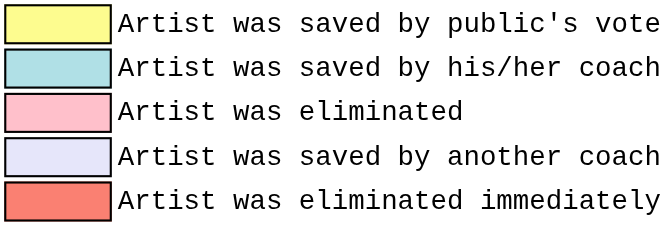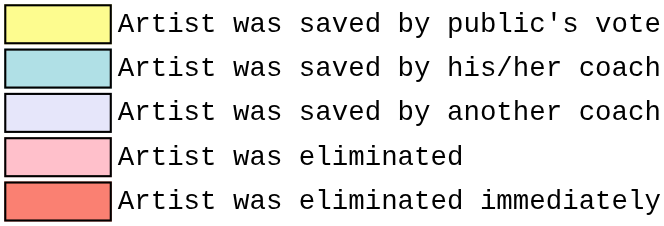 <table class="toccolours" style="font-size: 100%; white-space: nowrap;">
 <tr>
 <td style="background:#FDFC8F; border:1px solid black;">      </td>
 <td>Artist was saved by public's vote</td>
 </tr>
 <tr>
 <td style="background:#B0E0E6; border:1px solid black;">      </td>
 <td>Artist was saved by his/her coach</td>
 </tr>
 <tr>
+<td style="background:#E6E6FA; border: 1px solid black">      </td>
+<td>Artist was saved by another coach</td>
+</tr>
+<tr>
 <td style="background:#FFC0CB; border:1px solid black;">      </td>
 <td>Artist was eliminated</td>
-</tr>
-<tr>
-<td style="background:#E6E6FA; border: 1px solid black">      </td>
-<td>Artist was saved by another coach</td>
 </tr>
 <tr>
 <td style="background:#FA8072; border: 1px solid black">      </td>
 <td>Artist was eliminated immediately</td>
 </tr>
 </table>
